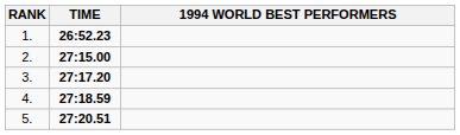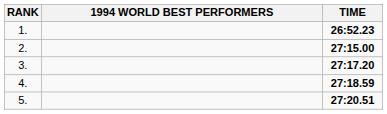 <table class=wikitable>
 <tr>
 <th>RANK</th>
+<th align="center" style="width: 25em">1994 WORLD BEST PERFORMERS</th>
 <th align="center" style="width: 5em">TIME</th>
-<th align="center" style="width: 25em">1994 WORLD BEST PERFORMERS</th>
 </tr>
 <tr>
 <td align="center">1.</td>
+<td></td>
 <td align="center"><strong>26:52.23</strong></td>
-<td></td>
 </tr>
 <tr>
 <td align="center">2.</td>
+<td></td>
 <td align="center"><strong>27:15.00</strong></td>
-<td></td>
 </tr>
 <tr>
 <td align="center">3.</td>
+<td></td>
 <td align="center"><strong>27:17.20</strong></td>
-<td></td>
 </tr>
 <tr>
 <td align="center">4.</td>
+<td></td>
 <td align="center"><strong>27:18.59</strong></td>
-<td></td>
 </tr>
 <tr>
 <td align="center">5.</td>
+<td></td>
 <td align="center"><strong>27:20.51</strong></td>
-<td></td>
 </tr>
 </table>
